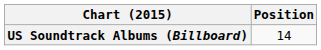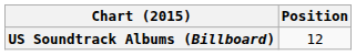 <table class="wikitable plainrowheaders" style="text-align:center;">
 <tr>
 <th scope="col">Chart (2015)</th>
 <th scope="col">Position</th>
 </tr>
 <tr>
 <th scope="row">US Soundtrack Albums (<em>Billboard</em>)</th>
-<td>14</td>
+<td>12</td>
 </tr>
 </table>
